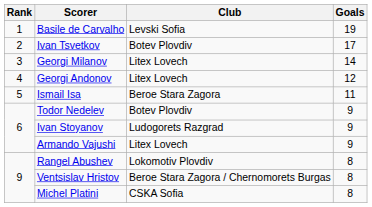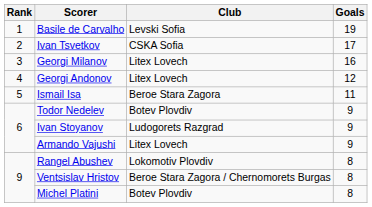 <table class="wikitable" style="text-align:center">
 <tr>
 <th>Rank</th>
 <th>Scorer</th>
 <th>Club</th>
 <th>Goals</th>
 </tr>
 <tr>
 <td>1</td>
 <td align="left"> <a href='#'>Basile de Carvalho</a></td>
 <td align="left">Levski Sofia</td>
 <td>19</td>
 </tr>
 <tr>
 <td>2</td>
 <td align="left"> <a href='#'>Ivan Tsvetkov</a></td>
-<td align="left">Botev Plovdiv</td>
+<td align="left">CSKA Sofia</td>
 <td>17</td>
 </tr>
 <tr>
 <td>3</td>
 <td align="left"> <a href='#'>Georgi Milanov</a></td>
 <td align="left">Litex Lovech</td>
-<td>14</td>
+<td>16</td>
 </tr>
 <tr>
 <td>4</td>
 <td align="left"> <a href='#'>Georgi Andonov</a></td>
 <td align="left">Litex Lovech</td>
 <td>12</td>
 </tr>
 <tr>
 <td>5</td>
 <td align="left"> <a href='#'>Ismail Isa</a></td>
 <td align="left">Beroe Stara Zagora</td>
 <td>11</td>
 </tr>
 <tr>
 <td rowspan="3">6</td>
 <td align="left"> <a href='#'>Todor Nedelev</a></td>
 <td align="left">Botev Plovdiv</td>
 <td>9</td>
 </tr>
 <tr>
 <td align="left"> <a href='#'>Ivan Stoyanov</a></td>
 <td align="left">Ludogorets Razgrad</td>
 <td>9</td>
 </tr>
 <tr>
 <td align="left"> <a href='#'>Armando Vajushi</a></td>
 <td align="left">Litex Lovech</td>
 <td>9</td>
 </tr>
 <tr>
 <td rowspan="3">9</td>
 <td align="left"> <a href='#'>Rangel Abushev</a></td>
 <td align="left">Lokomotiv Plovdiv</td>
 <td>8</td>
 </tr>
 <tr>
 <td align="left"> <a href='#'>Ventsislav Hristov</a></td>
 <td align="left">Beroe Stara Zagora / Chernomorets Burgas</td>
 <td>8</td>
 </tr>
 <tr>
 <td align="left"> <a href='#'>Michel Platini</a></td>
-<td align="left">CSKA Sofia</td>
+<td align="left">Botev Plovdiv</td>
 <td>8</td>
 </tr>
 </table>
